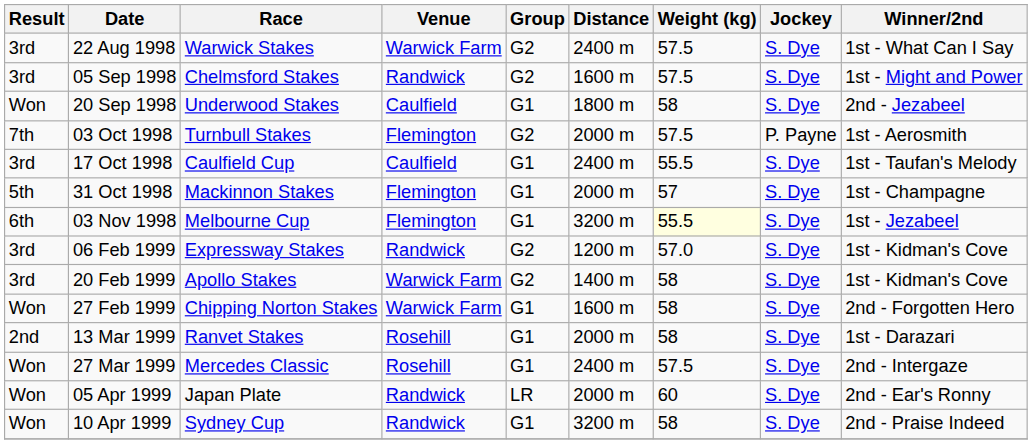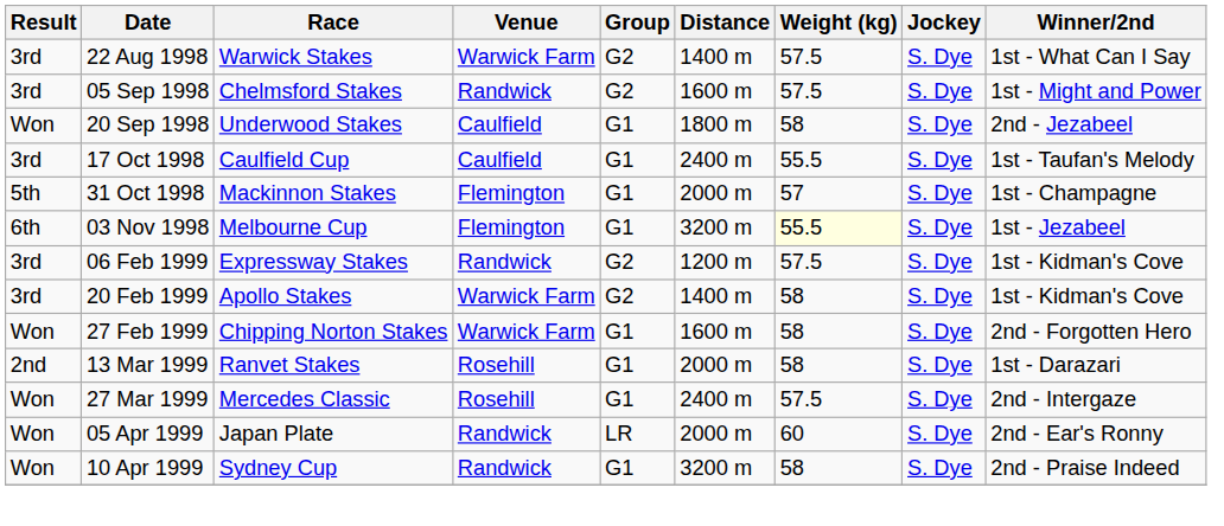 <table class="wikitable">
 <tr>
 <th>Result</th>
 <th>Date</th>
 <th>Race</th>
 <th>Venue</th>
 <th>Group</th>
 <th>Distance</th>
 <th>Weight (kg)</th>
 <th>Jockey</th>
 <th>Winner/2nd</th>
 </tr>
 <tr>
 <td>3rd</td>
 <td>22 Aug 1998</td>
 <td><a href='#'>Warwick Stakes</a></td>
 <td><a href='#'>Warwick Farm</a></td>
 <td>G2</td>
-<td>2400 m</td>
+<td>1400 m</td>
 <td>57.5</td>
 <td><a href='#'>S. Dye</a></td>
 <td>1st - What Can I Say</td>
 </tr>
 <tr>
 <td>3rd</td>
 <td>05 Sep 1998</td>
 <td><a href='#'>Chelmsford Stakes</a></td>
 <td><a href='#'>Randwick</a></td>
 <td>G2</td>
 <td>1600 m</td>
 <td>57.5</td>
 <td><a href='#'>S. Dye</a></td>
 <td>1st - <a href='#'>Might and Power</a></td>
 </tr>
 <tr>
 <td>Won</td>
 <td>20 Sep 1998</td>
 <td><a href='#'>Underwood Stakes</a></td>
 <td><a href='#'>Caulfield</a></td>
 <td>G1</td>
 <td>1800 m</td>
 <td>58</td>
 <td><a href='#'>S. Dye</a></td>
 <td>2nd - <a href='#'>Jezabeel</a></td>
-</tr>
-<tr>
-<td>7th</td>
-<td>03 Oct 1998</td>
-<td><a href='#'>Turnbull Stakes</a></td>
-<td><a href='#'>Flemington</a></td>
-<td>G2</td>
-<td>2000 m</td>
-<td>57.5</td>
-<td>P. Payne</td>
-<td>1st - Aerosmith</td>
 </tr>
 <tr>
 <td>3rd</td>
 <td>17 Oct 1998</td>
 <td><a href='#'>Caulfield Cup</a></td>
 <td><a href='#'>Caulfield</a></td>
 <td>G1</td>
 <td>2400 m</td>
 <td>55.5</td>
 <td><a href='#'>S. Dye</a></td>
 <td>1st - Taufan's Melody</td>
 </tr>
 <tr>
 <td>5th</td>
 <td>31 Oct 1998</td>
 <td><a href='#'>Mackinnon Stakes</a></td>
 <td><a href='#'>Flemington</a></td>
 <td>G1</td>
 <td>2000 m</td>
 <td>57</td>
 <td><a href='#'>S. Dye</a></td>
 <td>1st - Champagne</td>
 </tr>
 <tr>
 <td>6th</td>
 <td>03 Nov 1998</td>
 <td><a href='#'>Melbourne Cup</a></td>
 <td><a href='#'>Flemington</a></td>
 <td>G1</td>
 <td>3200 m</td>
 <td style="background: lightyellow;">55.5</td>
 <td><a href='#'>S. Dye</a></td>
 <td>1st - <a href='#'>Jezabeel</a></td>
 </tr>
 <tr>
 <td>3rd</td>
 <td>06 Feb 1999</td>
 <td><a href='#'>Expressway Stakes</a></td>
 <td><a href='#'>Randwick</a></td>
 <td>G2</td>
 <td>1200 m</td>
-<td>57.0</td>
+<td>57.5</td>
 <td><a href='#'>S. Dye</a></td>
 <td>1st - Kidman's Cove</td>
 </tr>
 <tr>
 <td>3rd</td>
 <td>20 Feb 1999</td>
 <td><a href='#'>Apollo Stakes</a></td>
 <td><a href='#'>Warwick Farm</a></td>
 <td>G2</td>
 <td>1400 m</td>
 <td>58</td>
 <td><a href='#'>S. Dye</a></td>
 <td>1st - Kidman's Cove</td>
 </tr>
 <tr>
 <td>Won</td>
 <td>27 Feb 1999</td>
 <td><a href='#'>Chipping Norton Stakes</a></td>
 <td><a href='#'>Warwick Farm</a></td>
 <td>G1</td>
 <td>1600 m</td>
 <td>58</td>
 <td><a href='#'>S. Dye</a></td>
 <td>2nd - Forgotten Hero</td>
 </tr>
 <tr>
 <td>2nd</td>
 <td>13 Mar 1999</td>
 <td><a href='#'>Ranvet Stakes</a></td>
 <td><a href='#'>Rosehill</a></td>
 <td>G1</td>
 <td>2000 m</td>
 <td>58</td>
 <td><a href='#'>S. Dye</a></td>
 <td>1st - Darazari</td>
 </tr>
 <tr>
 <td>Won</td>
 <td>27 Mar 1999</td>
 <td><a href='#'>Mercedes Classic</a></td>
 <td><a href='#'>Rosehill</a></td>
 <td>G1</td>
 <td>2400 m</td>
 <td>57.5</td>
 <td><a href='#'>S. Dye</a></td>
 <td>2nd - Intergaze</td>
 </tr>
 <tr>
 <td>Won</td>
 <td>05 Apr 1999</td>
 <td>Japan Plate</td>
 <td><a href='#'>Randwick</a></td>
 <td>LR</td>
 <td>2000 m</td>
 <td>60</td>
 <td><a href='#'>S. Dye</a></td>
 <td>2nd - Ear's Ronny</td>
 </tr>
 <tr>
 <td>Won</td>
 <td>10 Apr 1999</td>
 <td><a href='#'>Sydney Cup</a></td>
 <td><a href='#'>Randwick</a></td>
 <td>G1</td>
 <td>3200 m</td>
 <td>58</td>
 <td><a href='#'>S. Dye</a></td>
 <td>2nd - Praise Indeed</td>
 </tr>
 <tr>
 </tr>
 </table>
